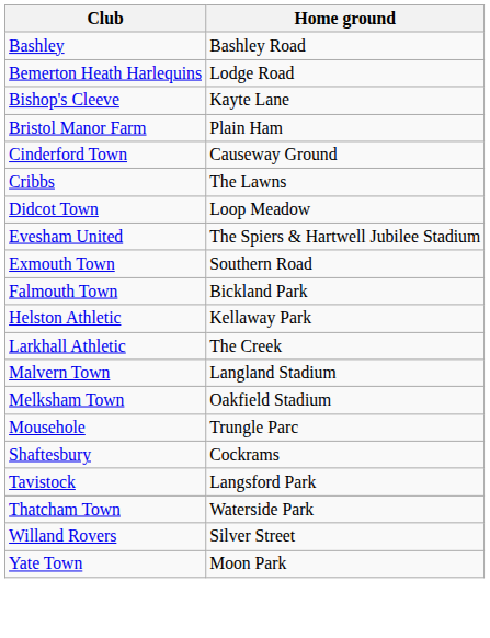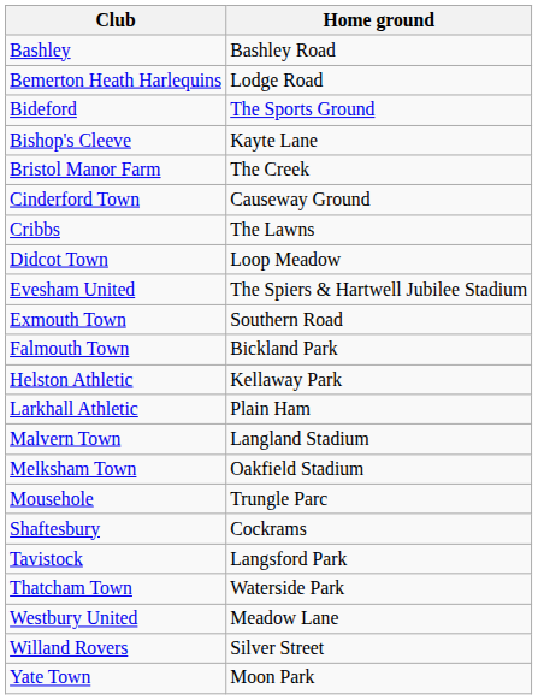 <table class="wikitable">
 <tr>
 <th>Club</th>
 <th>Home ground</th>
 </tr>
 <tr>
 <td><a href='#'>Bashley</a></td>
 <td>Bashley Road</td>
 </tr>
 <tr>
 <td><a href='#'>Bemerton Heath Harlequins</a></td>
 <td>Lodge Road</td>
 </tr>
 <tr>
+<td><a href='#'>Bideford</a></td>
+<td><a href='#'>The Sports Ground</a></td>
+</tr>
+<tr>
 <td><a href='#'>Bishop's Cleeve</a></td>
 <td>Kayte Lane</td>
 </tr>
 <tr>
 <td><a href='#'>Bristol Manor Farm</a></td>
-<td>Plain Ham</td>
+<td>The Creek</td>
 </tr>
 <tr>
 <td><a href='#'>Cinderford Town</a></td>
 <td>Causeway Ground</td>
 </tr>
 <tr>
 <td><a href='#'>Cribbs</a></td>
 <td>The Lawns</td>
 </tr>
 <tr>
 <td><a href='#'>Didcot Town</a></td>
 <td>Loop Meadow</td>
 </tr>
 <tr>
 <td><a href='#'>Evesham United</a></td>
 <td>The Spiers & Hartwell Jubilee Stadium</td>
 </tr>
 <tr>
 <td><a href='#'>Exmouth Town</a></td>
 <td>Southern Road</td>
 </tr>
 <tr>
 <td><a href='#'>Falmouth Town</a></td>
 <td>Bickland Park</td>
 </tr>
 <tr>
 <td><a href='#'>Helston Athletic</a></td>
 <td>Kellaway Park</td>
 </tr>
 <tr>
 <td><a href='#'>Larkhall Athletic</a></td>
-<td>The Creek</td>
+<td>Plain Ham</td>
 </tr>
 <tr>
 <td><a href='#'>Malvern Town</a></td>
 <td>Langland Stadium</td>
 </tr>
 <tr>
 <td><a href='#'>Melksham Town</a></td>
 <td>Oakfield Stadium</td>
 </tr>
 <tr>
 <td><a href='#'>Mousehole</a></td>
 <td>Trungle Parc</td>
 </tr>
 <tr>
 <td><a href='#'>Shaftesbury</a></td>
 <td>Cockrams</td>
 </tr>
 <tr>
 <td><a href='#'>Tavistock</a></td>
 <td>Langsford Park</td>
 </tr>
 <tr>
 <td><a href='#'>Thatcham Town</a></td>
 <td>Waterside Park</td>
 </tr>
 <tr>
+<td><a href='#'>Westbury United</a></td>
+<td>Meadow Lane</td>
+</tr>
+<tr>
 <td><a href='#'>Willand Rovers</a></td>
 <td>Silver Street</td>
 </tr>
 <tr>
 <td><a href='#'>Yate Town</a></td>
 <td>Moon Park</td>
 </tr>
 </table>
